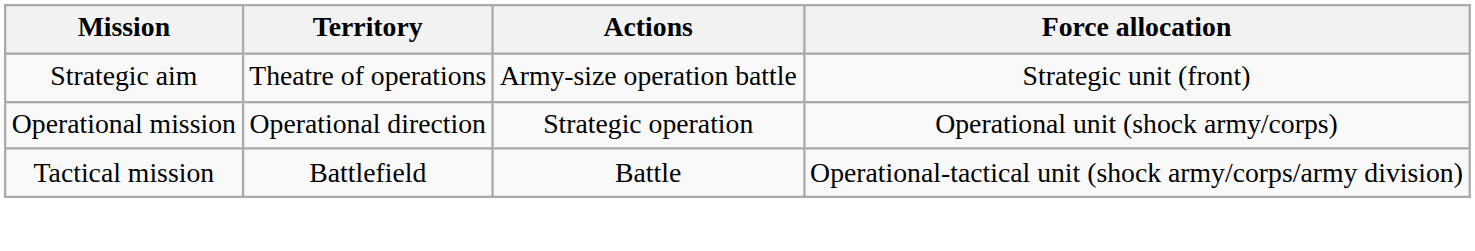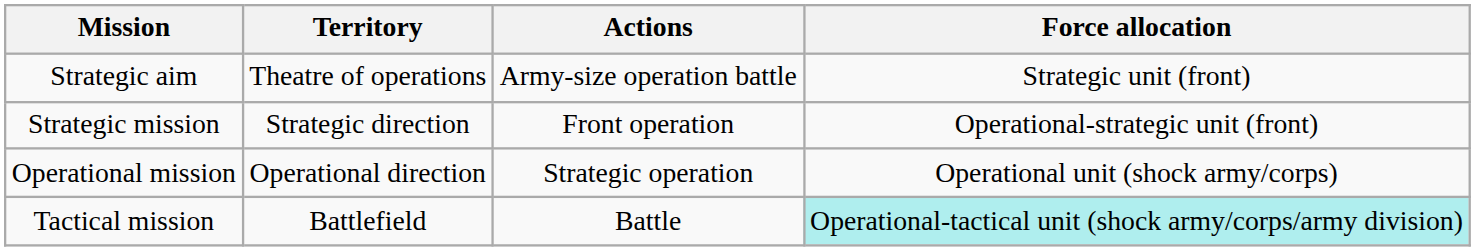 <table class="wikitable sortable" style="font-size: 9pt; text-align:center">
 <tr>
 <th>Mission</th>
 <th>Territory</th>
 <th>Actions</th>
 <th>Force allocation</th>
 </tr>
 <tr>
 <td>Strategic aim</td>
 <td>Theatre of operations</td>
 <td>Army-size operation battle</td>
 <td>Strategic unit (front)</td>
 </tr>
 <tr>
+<td>Strategic mission</td>
+<td>Strategic direction</td>
+<td>Front operation</td>
+<td>Operational-strategic unit (front)</td>
+</tr>
+<tr>
 <td>Operational mission</td>
 <td>Operational direction</td>
 <td>Strategic operation</td>
 <td>Operational unit (shock army/corps)</td>
 </tr>
 <tr>
 <td>Tactical mission</td>
 <td>Battlefield</td>
 <td>Battle</td>
-<td>Operational-tactical unit (shock army/corps/army division)</td>
+<td style="background: paleturquoise;">Operational-tactical unit (shock army/corps/army division)</td>
 </tr>
 </table>
